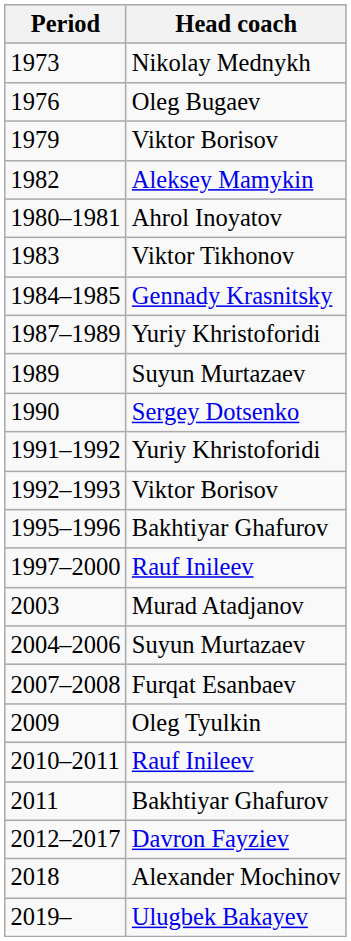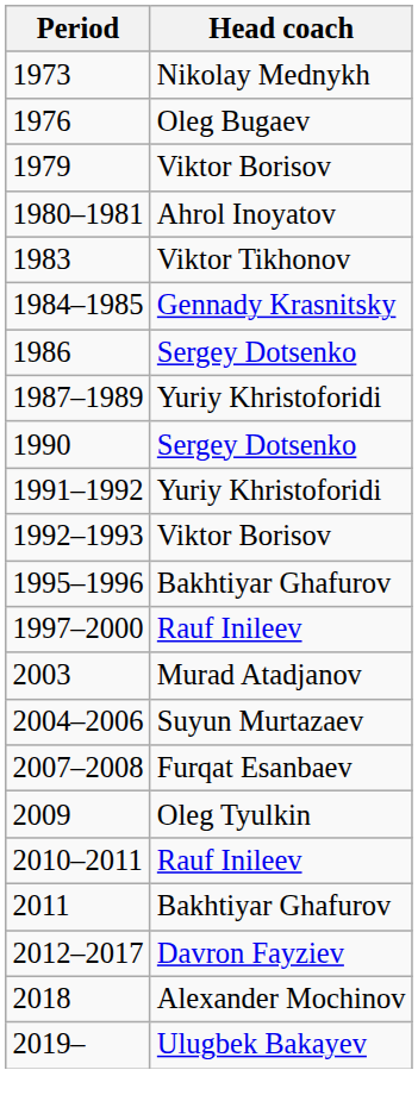 <table class="wikitable">
 <tr>
 <th>Period</th>
 <th>Head coach</th>
 </tr>
 <tr>
 <td>1973</td>
 <td> Nikolay Mednykh</td>
 </tr>
 <tr>
 <td>1976</td>
 <td> Oleg Bugaev</td>
 </tr>
 <tr>
 <td>1979</td>
 <td> Viktor Borisov</td>
 </tr>
 <tr>
-<td>1982</td>
-<td> <a href='#'>Aleksey Mamykin</a></td>
-</tr>
-<tr>
 <td>1980–1981</td>
 <td> Ahrol Inoyatov</td>
 </tr>
 <tr>
 <td>1983</td>
 <td> Viktor Tikhonov</td>
 </tr>
 <tr>
 <td>1984–1985</td>
 <td> <a href='#'>Gennady Krasnitsky</a></td>
 </tr>
 <tr>
+<td>1986</td>
+<td> <a href='#'>Sergey Dotsenko</a></td>
+</tr>
+<tr>
 <td>1987–1989</td>
 <td> Yuriy Khristoforidi</td>
-</tr>
-<tr>
-<td>1989</td>
-<td> Suyun Murtazaev</td>
 </tr>
 <tr>
 <td>1990</td>
 <td> <a href='#'>Sergey Dotsenko</a></td>
 </tr>
 <tr>
 <td>1991–1992</td>
 <td> Yuriy Khristoforidi</td>
 </tr>
 <tr>
 <td>1992–1993</td>
 <td> Viktor Borisov</td>
 </tr>
 <tr>
 <td>1995–1996</td>
 <td> Bakhtiyar Ghafurov</td>
 </tr>
 <tr>
 <td>1997–2000</td>
 <td> <a href='#'>Rauf Inileev</a></td>
 </tr>
 <tr>
 <td>2003</td>
 <td> Murad Atadjanov</td>
 </tr>
 <tr>
 <td>2004–2006</td>
 <td> Suyun Murtazaev</td>
 </tr>
 <tr>
 <td>2007–2008</td>
 <td> Furqat Esanbaev</td>
 </tr>
 <tr>
 <td>2009</td>
 <td> Oleg Tyulkin</td>
 </tr>
 <tr>
 <td>2010–2011</td>
 <td> <a href='#'>Rauf Inileev</a></td>
 </tr>
 <tr>
 <td>2011</td>
 <td> Bakhtiyar Ghafurov</td>
 </tr>
 <tr>
 <td>2012–2017</td>
 <td> <a href='#'>Davron Fayziev</a></td>
 </tr>
 <tr>
 <td>2018</td>
 <td> Alexander Mochinov</td>
 </tr>
 <tr>
 <td>2019–</td>
 <td> <a href='#'>Ulugbek Bakayev</a></td>
 </tr>
 </table>
